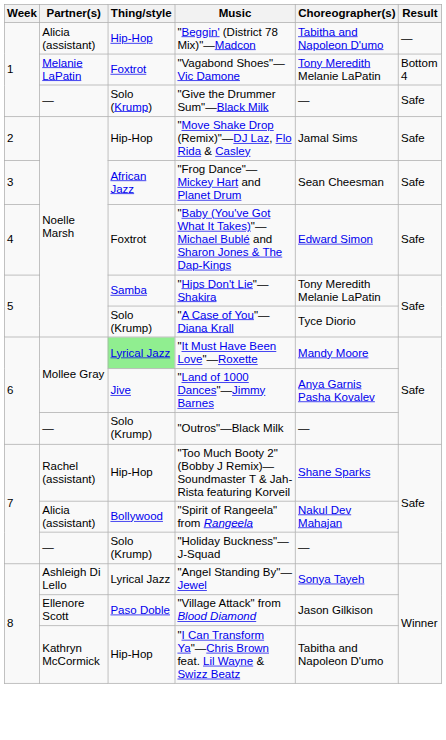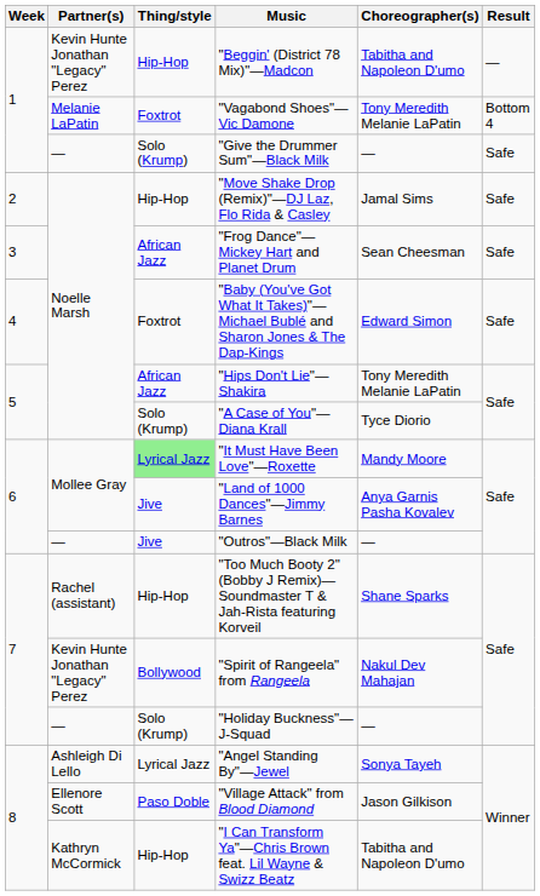 <table class="wikitable">
 <tr>
 <th>Week</th>
 <th>Partner(s)</th>
 <th>Thing/style</th>
 <th>Music</th>
 <th>Choreographer(s)</th>
 <th>Result</th>
 </tr>
 <tr>
 <td rowspan="3">1</td>
-<td>Alicia (assistant)</td>
+<td>Kevin Hunte<br>Jonathan "Legacy" Perez</td>
 <td><a href='#'>Hip-Hop</a></td>
 <td>"<a href='#'>Beggin'</a> (District 78 Mix)"—<a href='#'>Madcon</a></td>
 <td><a href='#'>Tabitha and<br>Napoleon D'umo</a></td>
 <td>—</td>
 </tr>
 <tr>
 <td><a href='#'>Melanie LaPatin</a></td>
 <td><a href='#'>Foxtrot</a></td>
 <td>"Vagabond Shoes"—<a href='#'>Vic Damone</a></td>
 <td><a href='#'>Tony Meredith</a><br>Melanie LaPatin</td>
 <td>Bottom 4</td>
 </tr>
 <tr>
 <td>—</td>
 <td>Solo (<a href='#'>Krump</a>)</td>
 <td>"Give the Drummer Sum"—<a href='#'>Black Milk</a></td>
 <td>—</td>
 <td>Safe</td>
 </tr>
 <tr>
 <td>2</td>
 <td rowspan="5">Noelle Marsh</td>
 <td>Hip-Hop</td>
 <td>"<a href='#'>Move Shake Drop</a> (Remix)"—<a href='#'>DJ Laz</a>, <a href='#'>Flo Rida</a> & <a href='#'>Casley</a></td>
 <td>Jamal Sims</td>
 <td>Safe</td>
 </tr>
 <tr>
 <td>3</td>
 <td><a href='#'>African Jazz</a></td>
 <td>"Frog Dance"—<a href='#'>Mickey Hart</a> and <a href='#'>Planet Drum</a></td>
 <td>Sean Cheesman</td>
 <td>Safe</td>
 </tr>
 <tr>
 <td>4</td>
 <td>Foxtrot</td>
 <td>"<a href='#'>Baby (You've Got What It Takes)</a>"—<a href='#'>Michael Bublé</a> and <a href='#'>Sharon Jones & The Dap-Kings</a></td>
 <td><a href='#'>Edward Simon</a></td>
 <td>Safe</td>
 </tr>
 <tr>
 <td rowspan="2">5</td>
-<td><a href='#'>Samba</a></td>
+<td><a href='#'>African Jazz</a></td>
 <td>"<a href='#'>Hips Don't Lie</a>"—<a href='#'>Shakira</a></td>
 <td>Tony Meredith<br>Melanie LaPatin</td>
 <td rowspan="2">Safe</td>
 </tr>
 <tr>
 <td>Solo (Krump)</td>
 <td>"<a href='#'>A Case of You</a>"—<a href='#'>Diana Krall</a></td>
 <td>Tyce Diorio</td>
 </tr>
 <tr>
 <td rowspan="3">6</td>
 <td rowspan="2">Mollee Gray</td>
 <td style="background: lightgreen;"><a href='#'>Lyrical Jazz</a></td>
 <td>"<a href='#'>It Must Have Been Love</a>"—<a href='#'>Roxette</a></td>
 <td><a href='#'>Mandy Moore</a></td>
 <td rowspan="3">Safe</td>
 </tr>
 <tr>
 <td><a href='#'>Jive</a></td>
 <td>"<a href='#'>Land of 1000 Dances</a>"—<a href='#'>Jimmy Barnes</a></td>
 <td><a href='#'>Anya Garnis</a><br><a href='#'>Pasha Kovalev</a></td>
 </tr>
 <tr>
 <td>—</td>
-<td>Solo (Krump)</td>
+<td><a href='#'>Jive</a></td>
 <td>"Outros"—Black Milk</td>
 <td>—</td>
 </tr>
 <tr>
 <td rowspan="3">7</td>
 <td>Rachel (assistant)</td>
 <td>Hip-Hop</td>
 <td>"Too Much Booty 2" (Bobby J Remix)—Soundmaster T & Jah-Rista featuring Korveil</td>
 <td><a href='#'>Shane Sparks</a></td>
 <td rowspan="3">Safe</td>
 </tr>
 <tr>
-<td>Alicia (assistant)</td>
+<td>Kevin Hunte<br>Jonathan "Legacy" Perez</td>
 <td><a href='#'>Bollywood</a></td>
 <td>"Spirit of Rangeela" from <em><a href='#'>Rangeela</a></em></td>
 <td><a href='#'>Nakul Dev Mahajan</a></td>
 </tr>
 <tr>
 <td>—</td>
 <td>Solo (Krump)</td>
 <td>"Holiday Buckness"—J-Squad</td>
 <td>—</td>
 </tr>
 <tr>
 <td rowspan="3">8</td>
 <td>Ashleigh Di Lello</td>
 <td>Lyrical Jazz</td>
 <td>"Angel Standing By"—<a href='#'>Jewel</a></td>
 <td><a href='#'>Sonya Tayeh</a></td>
 <td rowspan="3">Winner</td>
 </tr>
 <tr>
 <td>Ellenore Scott</td>
 <td><a href='#'>Paso Doble</a></td>
 <td>"Village Attack" from <em><a href='#'>Blood Diamond</a></em></td>
 <td>Jason Gilkison</td>
 </tr>
 <tr>
 <td>Kathryn McCormick</td>
 <td>Hip-Hop</td>
 <td>"<a href='#'>I Can Transform Ya</a>"—<a href='#'>Chris Brown</a> feat. <a href='#'>Lil Wayne</a> & <a href='#'>Swizz Beatz</a></td>
 <td>Tabitha and<br>Napoleon D'umo</td>
 </tr>
 </table>
